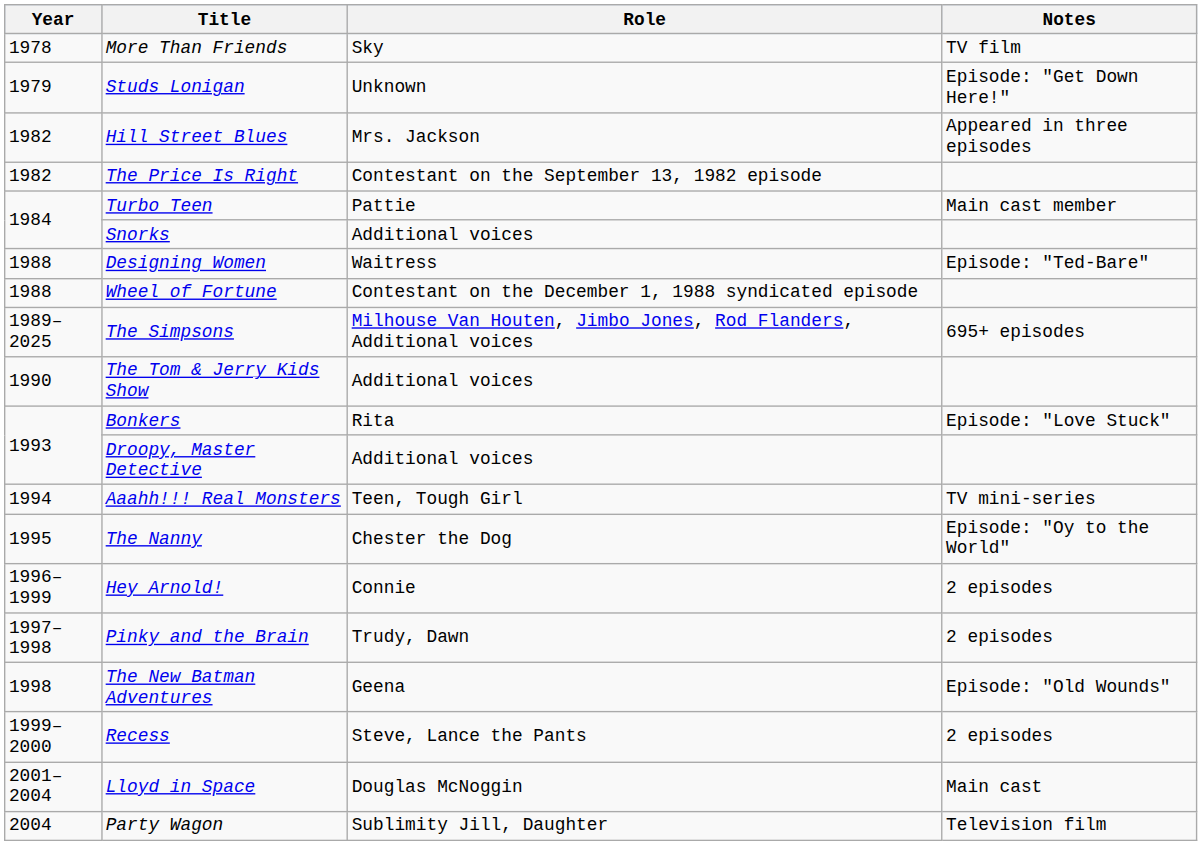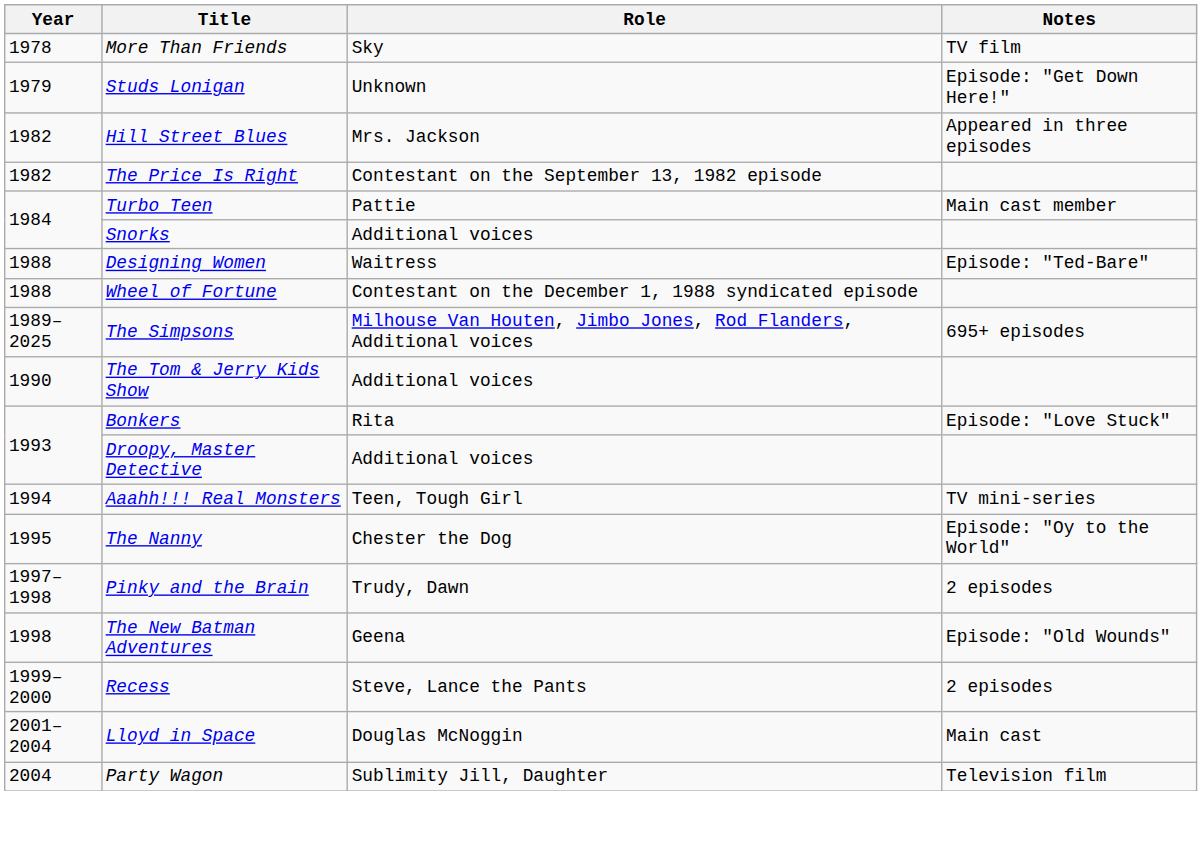 <table class="wikitable">
 <tr style="background:#b0c4de; text-align:center;">
 <th>Year</th>
 <th>Title</th>
 <th>Role</th>
 <th>Notes</th>
 </tr>
 <tr>
 <td>1978</td>
 <td><em>More Than Friends</em></td>
 <td>Sky</td>
 <td>TV film</td>
 </tr>
 <tr>
 <td>1979</td>
 <td><em><a href='#'>Studs Lonigan</a></em></td>
 <td>Unknown</td>
 <td>Episode: "Get Down Here!"</td>
 </tr>
 <tr>
 <td>1982</td>
 <td><em><a href='#'>Hill Street Blues</a></em></td>
 <td>Mrs. Jackson</td>
 <td>Appeared in three episodes</td>
 </tr>
 <tr>
 <td>1982</td>
 <td><em><a href='#'>The Price Is Right</a></em></td>
 <td>Contestant on the September 13, 1982 episode</td>
 <td></td>
 </tr>
 <tr>
 <td rowspan="2">1984</td>
 <td><em><a href='#'>Turbo Teen</a></em></td>
 <td>Pattie</td>
 <td>Main cast member</td>
 </tr>
 <tr>
 <td><em><a href='#'>Snorks</a></em></td>
 <td>Additional voices</td>
 <td></td>
 </tr>
 <tr>
 <td>1988</td>
 <td><em><a href='#'>Designing Women</a></em></td>
 <td>Waitress</td>
 <td>Episode: "Ted-Bare"</td>
 </tr>
 <tr>
 <td>1988</td>
 <td><em><a href='#'>Wheel of Fortune</a></em></td>
 <td>Contestant on the December 1, 1988 syndicated episode</td>
 <td></td>
 </tr>
 <tr>
 <td>1989–2025</td>
 <td><em><a href='#'>The Simpsons</a></em></td>
 <td><a href='#'>Milhouse Van Houten</a>, <a href='#'>Jimbo Jones</a>, <a href='#'>Rod Flanders</a>, Additional voices</td>
 <td>695+ episodes</td>
 </tr>
 <tr>
 <td>1990</td>
 <td><em><a href='#'>The Tom & Jerry Kids Show</a></em></td>
 <td>Additional voices</td>
 <td></td>
 </tr>
 <tr>
 <td rowspan="2">1993</td>
 <td><em><a href='#'>Bonkers</a></em></td>
 <td>Rita</td>
 <td>Episode: "Love Stuck"</td>
 </tr>
 <tr>
 <td><em><a href='#'>Droopy, Master Detective</a></em></td>
 <td>Additional voices</td>
 <td></td>
 </tr>
 <tr>
 <td>1994</td>
 <td><em><a href='#'>Aaahh!!! Real Monsters</a></em></td>
 <td>Teen, Tough Girl</td>
 <td>TV mini-series</td>
 </tr>
 <tr>
 <td>1995</td>
 <td><em><a href='#'>The Nanny</a></em></td>
 <td>Chester the Dog</td>
 <td>Episode: "Oy to the World"</td>
 </tr>
 <tr>
-<td>1996–1999</td>
-<td><em><a href='#'>Hey Arnold!</a></em></td>
-<td>Connie</td>
-<td>2 episodes</td>
-</tr>
-<tr>
 <td>1997–1998</td>
 <td><em><a href='#'>Pinky and the Brain</a></em></td>
 <td>Trudy, Dawn</td>
 <td>2 episodes</td>
 </tr>
 <tr>
 <td>1998</td>
 <td><em><a href='#'>The New Batman Adventures</a></em></td>
 <td>Geena</td>
 <td>Episode: "Old Wounds"</td>
 </tr>
 <tr>
 <td>1999–2000</td>
 <td><em><a href='#'>Recess</a></em></td>
 <td>Steve, Lance the Pants</td>
 <td>2 episodes</td>
 </tr>
 <tr>
 <td>2001–2004</td>
 <td><em><a href='#'>Lloyd in Space</a></em></td>
 <td>Douglas McNoggin</td>
 <td>Main cast</td>
 </tr>
 <tr>
 <td>2004</td>
 <td><em>Party Wagon</em></td>
 <td>Sublimity Jill, Daughter</td>
 <td>Television film</td>
 </tr>
 </table>
